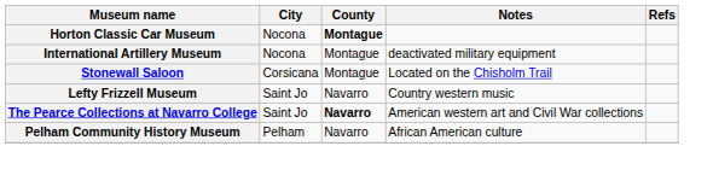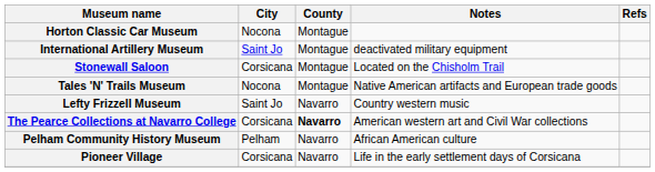 <table class="wikitable sortable plainrowheaders">
 <tr>
 <th scope="col">Museum name</th>
 <th scope="col">City</th>
 <th scope="col">County</th>
 <th scope="col">Notes</th>
 <th scope="col" class="unsortable">Refs</th>
 </tr>
 <tr>
 <th scope="row">Horton Classic Car Museum</th>
 <td>Nocona</td>
-<td><strong>Montague</strong></td>
+<td>Montague</td>
 <td></td>
 <td align="center"></td>
 </tr>
 <tr>
 <th scope="row">International Artillery Museum</th>
-<td>Nocona</td>
+<td><a href='#'>Saint Jo</a></td>
 <td>Montague</td>
 <td>deactivated military equipment</td>
 <td align="center"></td>
 </tr>
 <tr>
 <th scope="row"><a href='#'>Stonewall Saloon</a></th>
 <td>Corsicana</td>
 <td>Montague</td>
 <td>Located on the <a href='#'>Chisholm Trail</a></td>
 <td align="center"></td>
 </tr>
 <tr>
+<th scope="row">Tales 'N' Trails Museum</th>
+<td>Nocona</td>
+<td>Montague</td>
+<td>Native American artifacts and European trade goods</td>
+<td align="center"></td>
+</tr>
+<tr>
 <th scope="row">Lefty Frizzell Museum</th>
 <td>Saint Jo</td>
 <td>Navarro</td>
 <td>Country western music</td>
 <td align="center"></td>
 </tr>
 <tr>
 <th scope="row"><a href='#'>The Pearce Collections at Navarro College</a></th>
-<td>Saint Jo</td>
+<td>Corsicana</td>
 <td><strong>Navarro</strong></td>
 <td>American western art and Civil War collections</td>
 <td align="center"></td>
 </tr>
 <tr>
 <th scope="row">Pelham Community History Museum</th>
 <td>Pelham</td>
 <td>Navarro</td>
 <td>African American culture</td>
 <td align="center"></td>
 </tr>
 <tr>
+<th scope="row">Pioneer Village</th>
+<td>Corsicana</td>
+<td>Navarro</td>
+<td>Life in the early settlement days of Corsicana</td>
+<td align="center"></td>
+</tr>
+<tr>
 </tr>
 </table>
